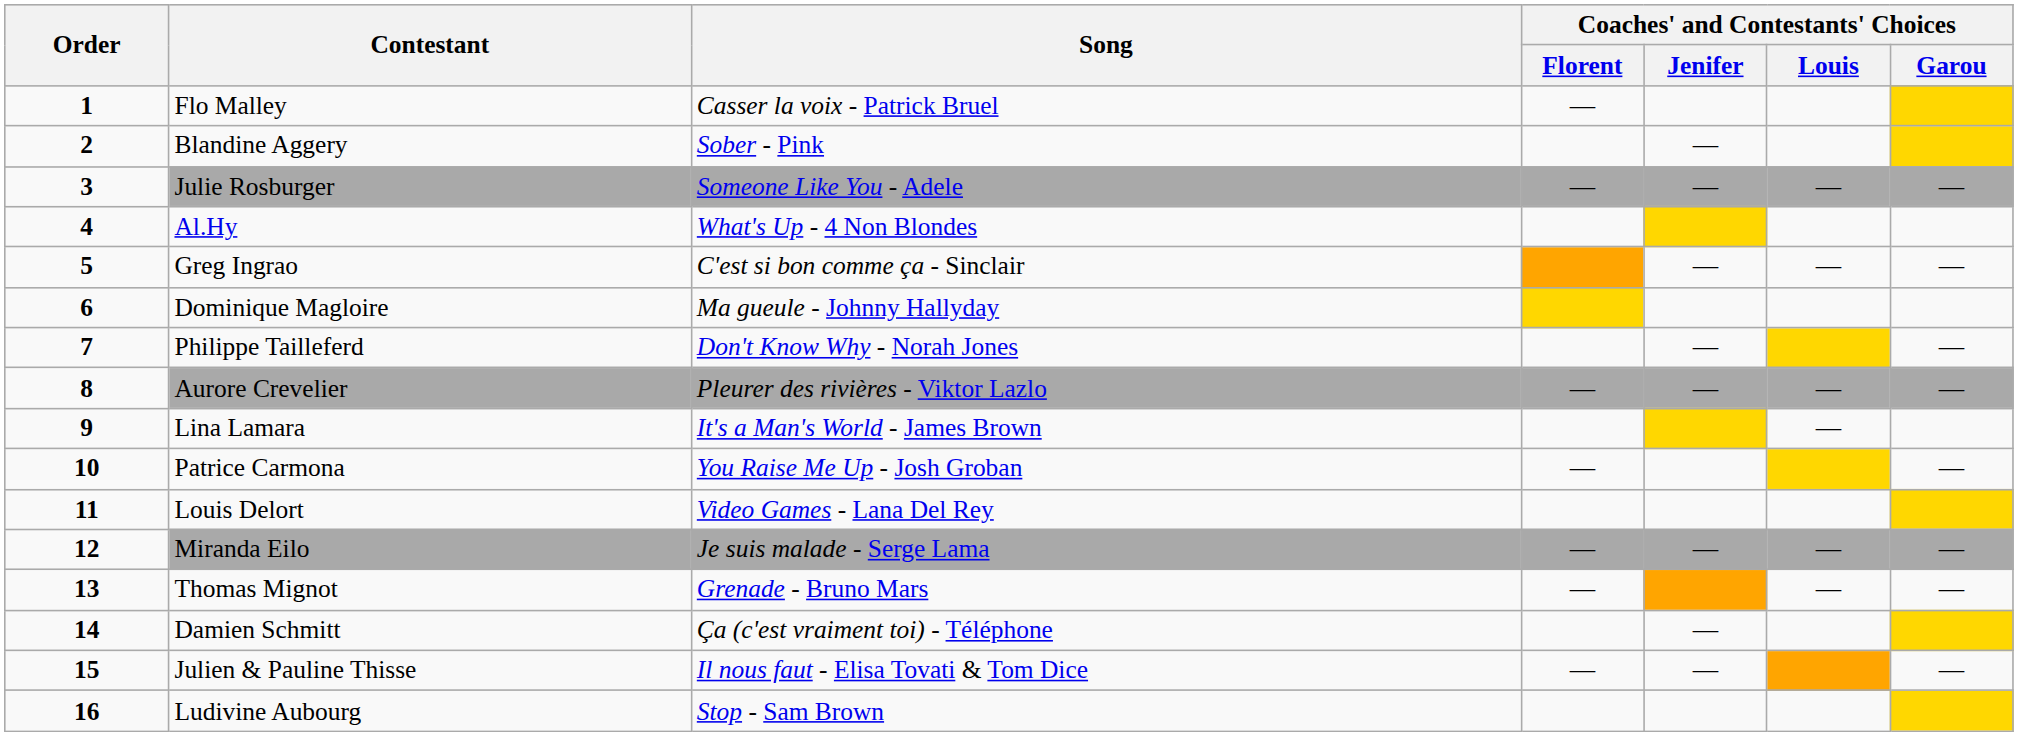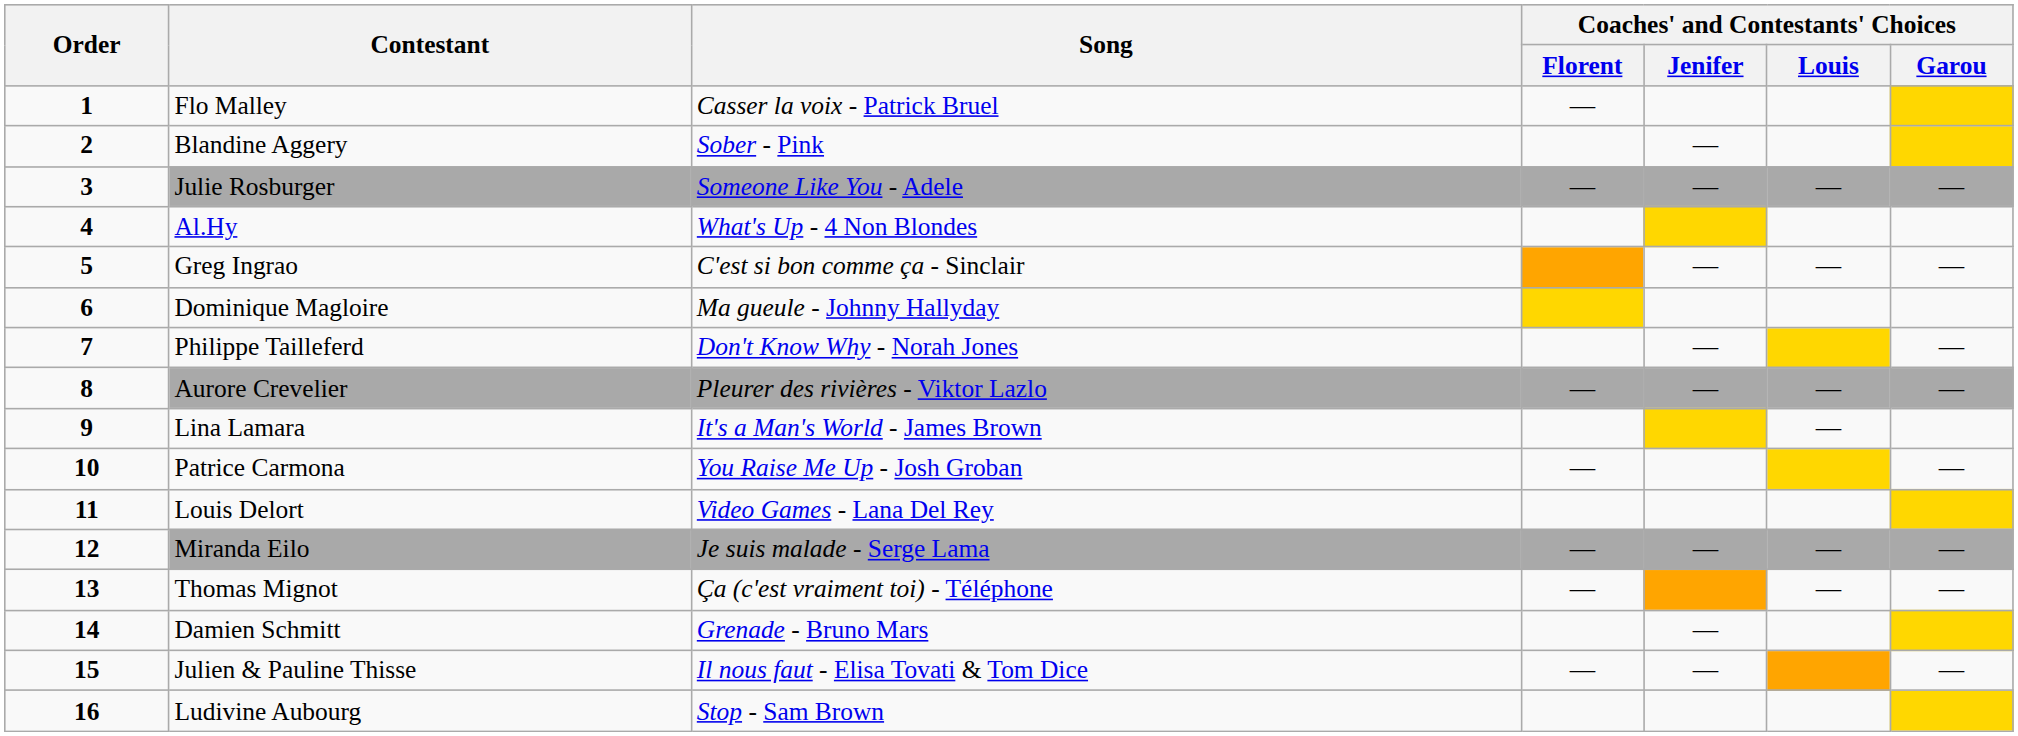 <table class="wikitable" style="width:100%;">
 <tr>
 <th rowspan=2>Order</th>
 <th rowspan=2>Contestant</th>
 <th rowspan=2>Song</th>
 <th colspan=4>Coaches' and Contestants' Choices</th>
 </tr>
 <tr>
 <th width="70"><a href='#'>Florent</a></th>
 <th width="70"><a href='#'>Jenifer</a></th>
 <th width="70"><a href='#'>Louis</a></th>
 <th width="70"><a href='#'>Garou</a></th>
 </tr>
 <tr>
 <td align="center"><strong>1</strong></td>
 <td>Flo Malley</td>
 <td><em>Casser la voix</em> - <a href='#'>Patrick Bruel</a></td>
 <td align="center">—</td>
 <td style="text-align:center;"></td>
 <td style="text-align:center;"></td>
 <td style="background:gold;text-align:center;"></td>
 </tr>
 <tr>
 <td align="center"><strong>2</strong></td>
 <td>Blandine Aggery</td>
 <td><em><a href='#'>Sober</a></em>  - <a href='#'>Pink</a></td>
 <td style="text-align:center;"></td>
 <td align="center">—</td>
 <td style="text-align:center;"></td>
 <td style="background:gold;text-align:center;"></td>
 </tr>
 <tr>
 <td align="center"><strong>3</strong></td>
 <td style="background:darkgrey;text-align:left;">Julie Rosburger</td>
 <td style="background:darkgrey;text-align:left;"><em><a href='#'>Someone Like You</a></em> - <a href='#'>Adele</a></td>
 <td style="background:darkgrey;text-align:center;">—</td>
 <td style="background:darkgrey;text-align:center;">—</td>
 <td style="background:darkgrey;text-align:center;">—</td>
 <td style="background:darkgrey;text-align:center;">—</td>
 </tr>
 <tr>
 <td align="center"><strong>4</strong></td>
 <td><a href='#'>Al.Hy</a></td>
 <td><em><a href='#'>What's Up</a></em> - <a href='#'>4 Non Blondes</a></td>
 <td style="text-align:center;"></td>
 <td style="background:gold;text-align:center;"></td>
 <td style="text-align:center;"></td>
 <td style="text-align:center;"></td>
 </tr>
 <tr>
 <td align="center"><strong>5</strong></td>
 <td>Greg Ingrao</td>
 <td><em>C'est si bon comme ça</em> - Sinclair</td>
 <td style="background:orange;text-align:center;"></td>
 <td align="center">—</td>
 <td align="center">—</td>
 <td align="center">—</td>
 </tr>
 <tr>
 <td align="center"><strong>6</strong></td>
 <td>Dominique Magloire</td>
 <td><em>Ma gueule</em> - <a href='#'>Johnny Hallyday</a></td>
 <td style="background:gold;text-align:center;"></td>
 <td style=";text-align:center;"></td>
 <td style=";text-align:center;"></td>
 <td style=";text-align:center;"></td>
 </tr>
 <tr>
 <td align="center"><strong>7</strong></td>
 <td>Philippe Tailleferd</td>
 <td><em><a href='#'>Don't Know Why</a></em> - <a href='#'>Norah Jones</a></td>
 <td style=";text-align:center;"></td>
 <td align="center">—</td>
 <td style="background:gold;text-align:center;"></td>
 <td align="center">—</td>
 </tr>
 <tr>
 <td align="center"><strong>8</strong></td>
 <td style="background:darkgrey;text-align:left;">Aurore Crevelier</td>
 <td style="background:darkgrey;text-align:left;"><em>Pleurer des rivières</em> - <a href='#'>Viktor Lazlo</a></td>
 <td style="background:darkgrey;text-align:center;">—</td>
 <td style="background:darkgrey;text-align:center;">—</td>
 <td style="background:darkgrey;text-align:center;">—</td>
 <td style="background:darkgrey;text-align:center;">—</td>
 </tr>
 <tr>
 <td align="center"><strong>9</strong></td>
 <td>Lina Lamara</td>
 <td><em><a href='#'>It's a Man's World</a></em> - <a href='#'>James Brown</a></td>
 <td style=";text-align:center;"></td>
 <td style="background:gold;text-align:center;"></td>
 <td align="center">—</td>
 <td style=";text-align:center;"></td>
 </tr>
 <tr>
 <td align="center"><strong>10</strong></td>
 <td>Patrice Carmona</td>
 <td><em><a href='#'>You Raise Me Up</a></em> - <a href='#'>Josh Groban</a></td>
 <td align="center">—</td>
 <td style=";text-align:center;"></td>
 <td style="background:gold;text-align:center;"></td>
 <td align="center">—</td>
 </tr>
 <tr>
 <td align="center"><strong>11</strong></td>
 <td>Louis Delort</td>
 <td><em><a href='#'>Video Games</a></em> - <a href='#'>Lana Del Rey</a></td>
 <td style=";text-align:center;"></td>
 <td style=";text-align:center;"></td>
 <td style=";text-align:center;"></td>
 <td style="background:gold;text-align:center;"></td>
 </tr>
 <tr>
 <td align="center"><strong>12</strong></td>
 <td style="background:darkgrey;text-align:left;">Miranda Eilo</td>
 <td style="background:darkgrey;text-align:left;"><em>Je suis malade</em> - <a href='#'>Serge Lama</a></td>
 <td style="background:darkgrey;text-align:center;">—</td>
 <td style="background:darkgrey;text-align:center;">—</td>
 <td style="background:darkgrey;text-align:center;">—</td>
 <td style="background:darkgrey;text-align:center;">—</td>
 </tr>
 <tr>
 <td align="center"><strong>13</strong></td>
 <td>Thomas Mignot</td>
-<td><em><a href='#'>Grenade</a></em> - <a href='#'>Bruno Mars</a></td>
+<td><em>Ça (c'est vraiment toi)</em> - <a href='#'>Téléphone</a></td>
 <td align="center">—</td>
 <td style="background:orange;text-align:center;"></td>
 <td align="center">—</td>
 <td align="center">—</td>
 </tr>
 <tr>
 <td align="center"><strong>14</strong></td>
 <td>Damien Schmitt</td>
-<td><em>Ça (c'est vraiment toi)</em> - <a href='#'>Téléphone</a></td>
+<td><em><a href='#'>Grenade</a></em> - <a href='#'>Bruno Mars</a></td>
 <td style=";text-align:center;"></td>
 <td align="center">—</td>
 <td style=";text-align:center;"></td>
 <td style="background:gold;text-align:center;"></td>
 </tr>
 <tr>
 <td align="center"><strong>15</strong></td>
 <td>Julien & Pauline Thisse</td>
 <td><em><a href='#'>Il nous faut</a></em> - <a href='#'>Elisa Tovati</a> & <a href='#'>Tom Dice</a></td>
 <td align="center">—</td>
 <td align="center">—</td>
 <td style="background:orange;text-align:center;"></td>
 <td align="center">—</td>
 </tr>
 <tr>
 <td align="center"><strong>16</strong></td>
 <td>Ludivine Aubourg</td>
 <td><em><a href='#'>Stop</a></em> - <a href='#'>Sam Brown</a></td>
 <td style=";text-align:center;"></td>
 <td style=";text-align:center;"></td>
 <td style=";text-align:center;"></td>
 <td style="background:gold;text-align:center;"></td>
 </tr>
 </table>
